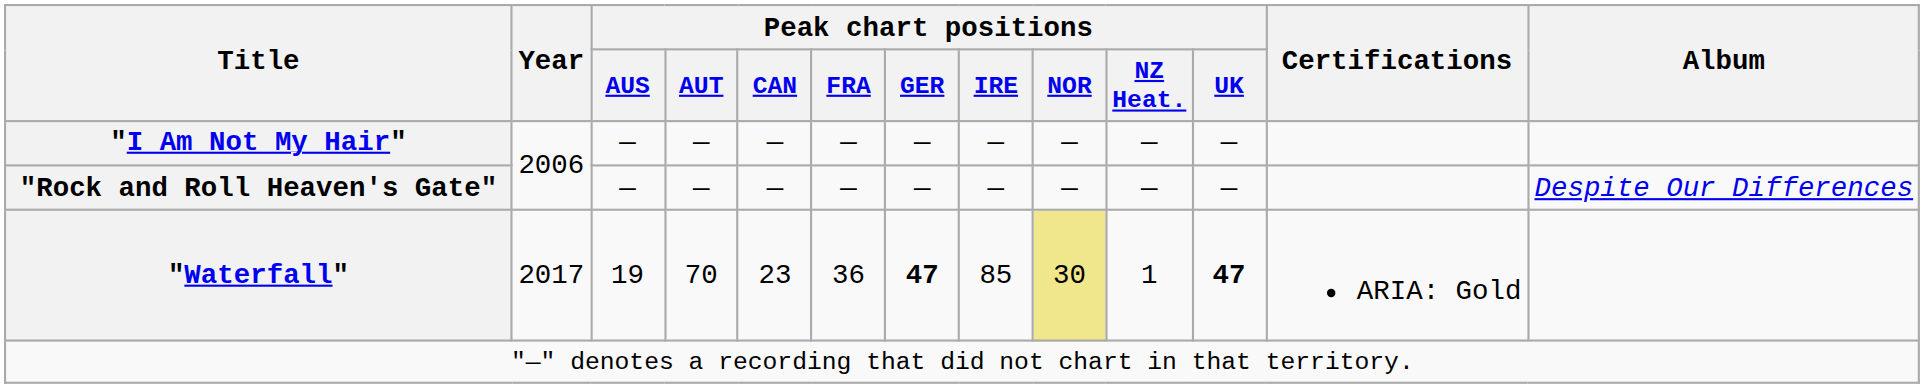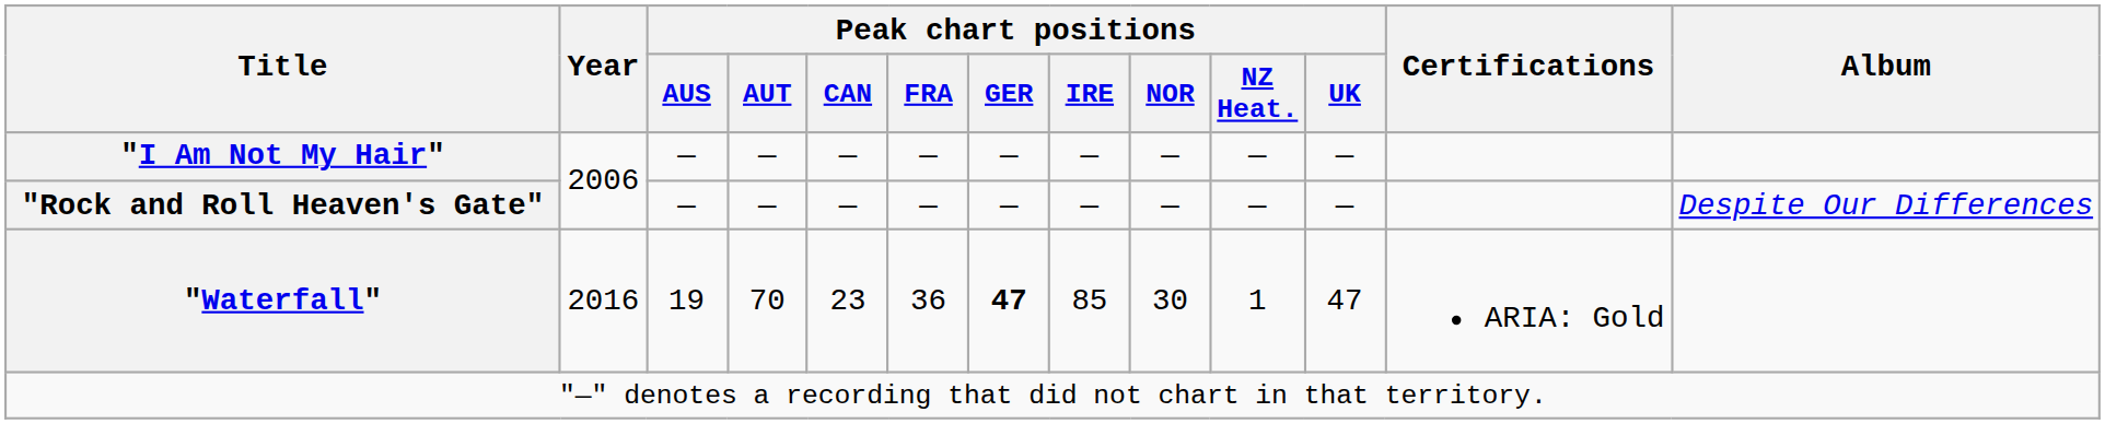 <table class="wikitable plainrowheaders" style="text-align:center;">
 <tr>
 <th scope="col" rowspan="2" style="width:18em;">Title</th>
 <th scope="col" rowspan="2">Year</th>
 <th scope="col" colspan="9">Peak chart positions</th>
 <th scope="col" rowspan="2">Certifications</th>
 <th scope="col" rowspan="2">Album</th>
 </tr>
 <tr>
 <th scope="col" style="width:2.5em; font-size:90%;"><a href='#'>AUS</a><br></th>
 <th scope="col" style="width:2.5em; font-size:90%;"><a href='#'>AUT</a><br></th>
 <th scope="col" style="width:2.5em; font-size:90%;"><a href='#'>CAN</a><br></th>
 <th scope="col" style="width:2.5em; font-size:90%;"><a href='#'>FRA</a><br></th>
 <th scope="col" style="width:2.5em; font-size:90%;"><a href='#'>GER</a><br></th>
 <th scope="col" style="width:2.5em; font-size:90%;"><a href='#'>IRE</a><br></th>
 <th scope="col" style="width:2.5em; font-size:90%;"><a href='#'>NOR</a><br></th>
 <th scope="col" style="width:2.5em; font-size:90%;"><a href='#'>NZ Heat.</a><br></th>
 <th scope="col" style="width:2.5em; font-size:90%;"><a href='#'>UK</a><br></th>
 </tr>
 <tr>
 <th scope="row">"<a href='#'>I Am Not My Hair</a>" <br> </th>
 <td rowspan="2">2006</td>
 <td>—</td>
 <td>—</td>
 <td>—</td>
 <td>—</td>
 <td>—</td>
 <td>—</td>
 <td>—</td>
 <td>—</td>
 <td>—</td>
 <td></td>
 <td></td>
 </tr>
 <tr>
 <th scope="row">"Rock and Roll Heaven's Gate" <br> </th>
 <td>—</td>
 <td>—</td>
 <td>—</td>
 <td>—</td>
 <td>—</td>
 <td>—</td>
 <td>—</td>
 <td>—</td>
 <td>—</td>
 <td></td>
 <td><em><a href='#'>Despite Our Differences</a></em></td>
 </tr>
 <tr>
 <th scope="row">"<a href='#'>Waterfall</a>" <br> </th>
-<td>2017</td>
+<td>2016</td>
 <td>19</td>
 <td>70</td>
 <td>23</td>
 <td>36</td>
 <td><strong>47</strong></td>
 <td>85</td>
-<td style="background: khaki;">30</td>
+<td>30</td>
 <td>1</td>
-<td><strong>47</strong></td>
+<td>47</td>
 <td><br><ul><li>ARIA: Gold</li></ul></td>
 <td></td>
 </tr>
 <tr>
 <td colspan="13" style="font-size:90%">"—" denotes a recording that did not chart in that territory.</td>
 </tr>
 </table>
